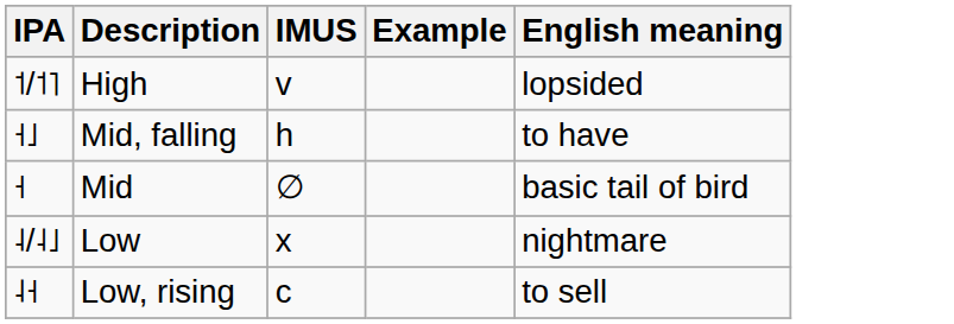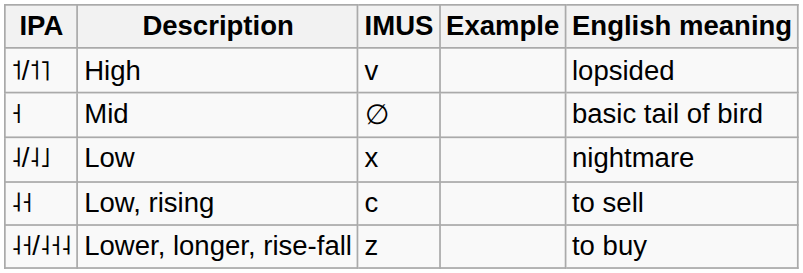 <table class="wikitable">
 <tr>
 <th ! scope="col">IPA</th>
 <th ! scope="col">Description</th>
 <th ! scope="col">IMUS</th>
 <th ! scope="col">Example</th>
 <th ! scope="col">English meaning</th>
 </tr>
 <tr>
 <td>˦/˦˥</td>
 <td>High</td>
 <td>v</td>
 <td></td>
 <td>lopsided</td>
-</tr>
-<tr>
-<td>˧˩</td>
-<td>Mid, falling</td>
-<td>h</td>
-<td></td>
-<td>to have</td>
 </tr>
 <tr>
 <td>˧</td>
 <td>Mid</td>
 <td>∅</td>
 <td></td>
 <td>basic tail of bird</td>
 </tr>
 <tr>
 <td>˨/˨˩</td>
 <td>Low</td>
 <td>x</td>
 <td></td>
 <td>nightmare</td>
 </tr>
 <tr>
 <td>˨˧</td>
 <td>Low, rising</td>
 <td>c</td>
 <td></td>
 <td>to sell</td>
 </tr>
+<tr>
+<td>˨˧/˨˧˨</td>
+<td>Lower, longer, rise-fall</td>
+<td>z</td>
+<td></td>
+<td>to buy</td>
+</tr>
 </table>
